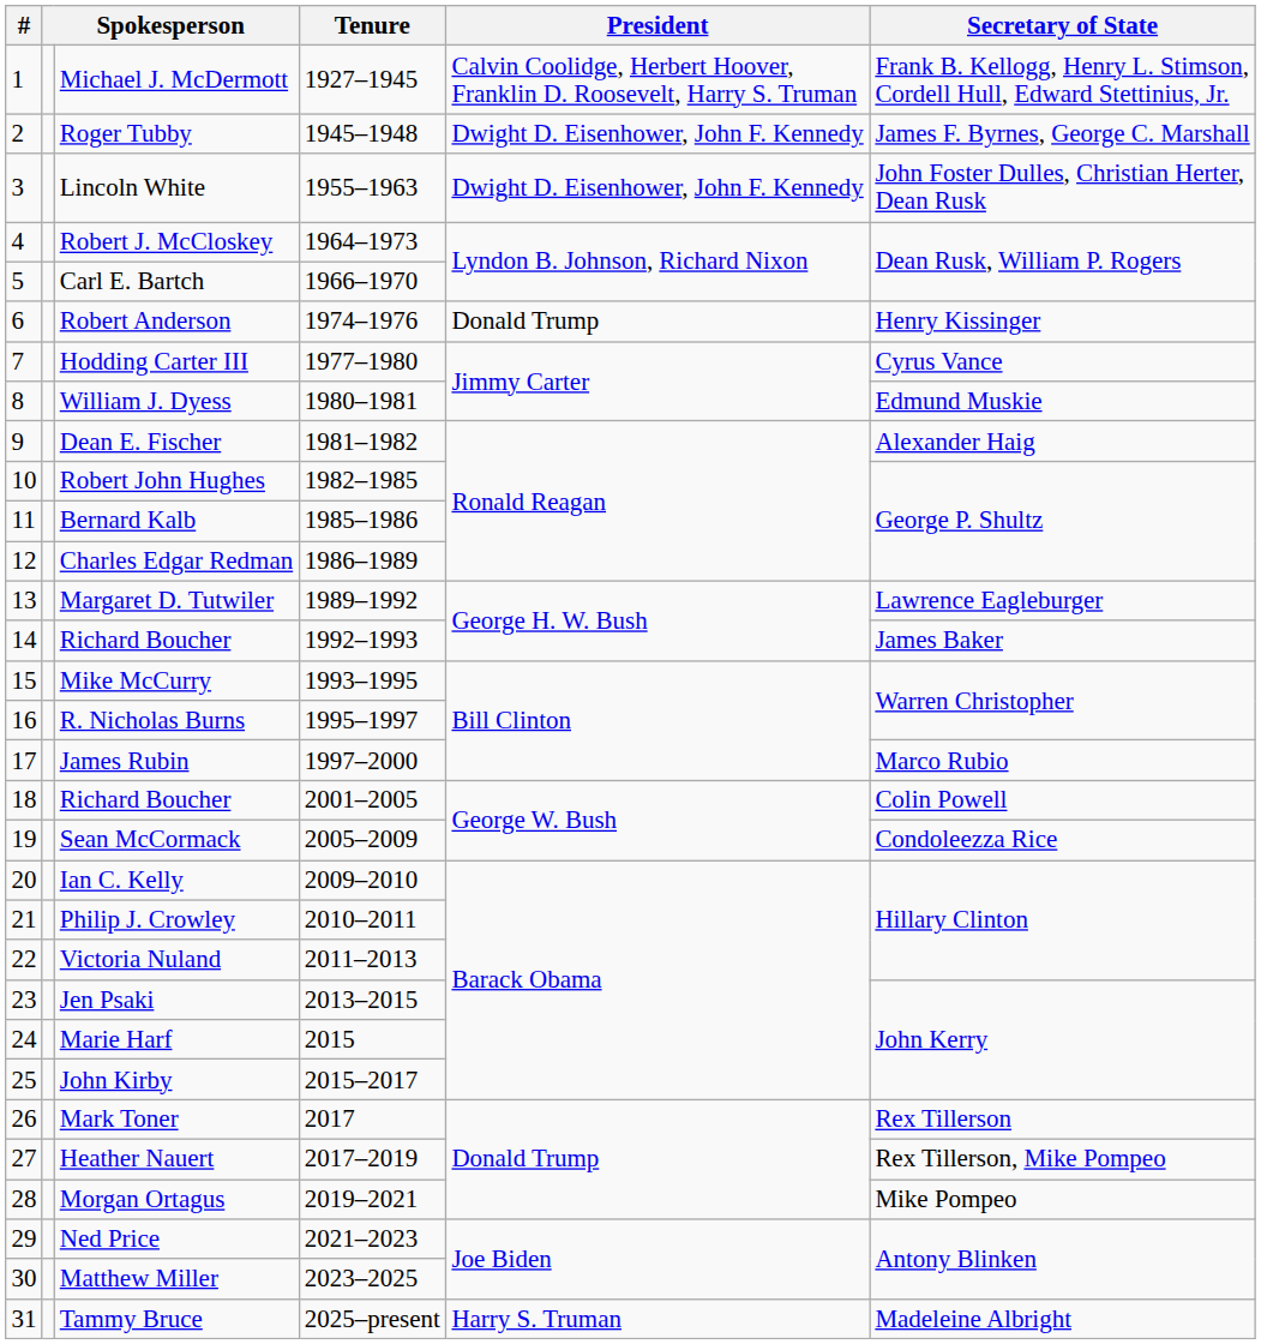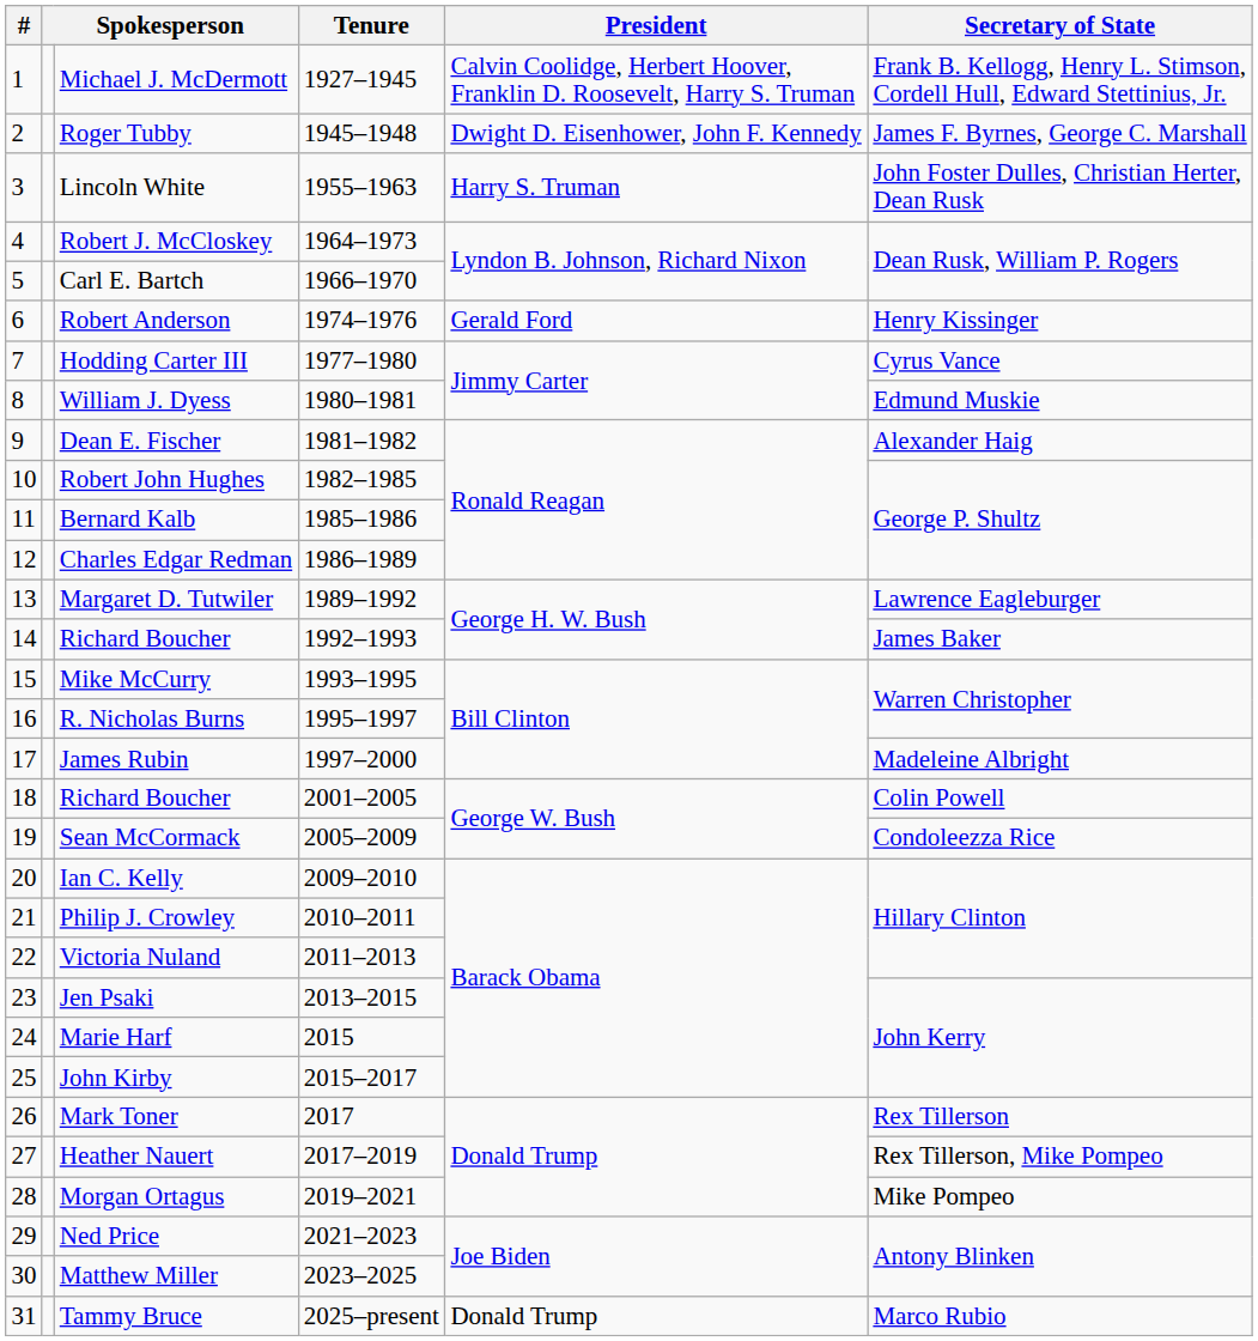 <table class="wikitable">
 <tr>
 <th>#</th>
 <th colspan=2>Spokesperson</th>
 <th>Tenure</th>
 <th><a href='#'>President</a></th>
 <th><a href='#'>Secretary of State</a></th>
 </tr>
 <tr>
 <td>1</td>
 <td></td>
 <td><a href='#'>Michael J. McDermott</a></td>
 <td>1927–1945</td>
 <td><a href='#'>Calvin Coolidge</a>, <a href='#'>Herbert Hoover</a>,<br> <a href='#'>Franklin D. Roosevelt</a>, <a href='#'>Harry S. Truman</a></td>
 <td><a href='#'>Frank B. Kellogg</a>, <a href='#'>Henry L. Stimson</a>,<br> <a href='#'>Cordell Hull</a>, <a href='#'>Edward Stettinius, Jr.</a><br></td>
 </tr>
 <tr>
 <td>2</td>
 <td></td>
 <td><a href='#'>Roger Tubby</a></td>
 <td>1945–1948</td>
 <td><a href='#'>Dwight D. Eisenhower</a>, <a href='#'>John F. Kennedy</a></td>
 <td><a href='#'>James F. Byrnes</a>, <a href='#'>George C. Marshall</a></td>
 </tr>
 <tr>
 <td>3</td>
 <td></td>
 <td>Lincoln White</td>
 <td>1955–1963</td>
-<td><a href='#'>Dwight D. Eisenhower</a>, <a href='#'>John F. Kennedy</a></td>
+<td><a href='#'>Harry S. Truman</a></td>
 <td><a href='#'>John Foster Dulles</a>, <a href='#'>Christian Herter</a>,<br> <a href='#'>Dean Rusk</a></td>
 </tr>
 <tr>
 <td>4</td>
 <td></td>
 <td><a href='#'>Robert J. McCloskey</a></td>
 <td>1964–1973</td>
 <td rowspan=2><a href='#'>Lyndon B. Johnson</a>, <a href='#'>Richard Nixon</a></td>
 <td rowspan=2><a href='#'>Dean Rusk</a>, <a href='#'>William P. Rogers</a></td>
 </tr>
 <tr>
 <td>5</td>
 <td></td>
 <td>Carl E. Bartch</td>
 <td>1966–1970</td>
 </tr>
 <tr>
 <td>6</td>
 <td></td>
 <td><a href='#'>Robert Anderson</a></td>
 <td>1974–1976</td>
-<td>Donald Trump</td>
+<td><a href='#'>Gerald Ford</a></td>
 <td><a href='#'>Henry Kissinger</a></td>
 </tr>
 <tr>
 <td>7</td>
 <td></td>
 <td><a href='#'>Hodding Carter III</a></td>
 <td>1977–1980</td>
 <td rowspan=2><a href='#'>Jimmy Carter</a></td>
 <td><a href='#'>Cyrus Vance</a></td>
 </tr>
 <tr>
 <td>8</td>
 <td></td>
 <td><a href='#'>William J. Dyess</a></td>
 <td>1980–1981</td>
 <td><a href='#'>Edmund Muskie</a></td>
 </tr>
 <tr>
 <td>9</td>
 <td></td>
 <td><a href='#'>Dean E. Fischer</a></td>
 <td>1981–1982</td>
 <td rowspan=4><a href='#'>Ronald Reagan</a></td>
 <td><a href='#'>Alexander Haig</a></td>
 </tr>
 <tr>
 <td>10</td>
 <td></td>
 <td><a href='#'>Robert John Hughes</a></td>
 <td>1982–1985</td>
 <td rowspan=3><a href='#'>George P. Shultz</a></td>
 </tr>
 <tr>
 <td>11</td>
 <td></td>
 <td><a href='#'>Bernard Kalb</a></td>
 <td>1985–1986</td>
 </tr>
 <tr>
 <td>12</td>
 <td></td>
 <td><a href='#'>Charles Edgar Redman</a></td>
 <td>1986–1989</td>
 </tr>
 <tr>
 <td>13</td>
 <td></td>
 <td><a href='#'>Margaret D. Tutwiler</a></td>
 <td>1989–1992</td>
 <td rowspan=2><a href='#'>George H. W. Bush</a></td>
 <td><a href='#'>Lawrence Eagleburger</a></td>
 </tr>
 <tr>
 <td>14</td>
 <td></td>
 <td><a href='#'>Richard Boucher</a></td>
 <td>1992–1993</td>
 <td><a href='#'>James Baker</a></td>
 </tr>
 <tr>
 <td>15</td>
 <td></td>
 <td><a href='#'>Mike McCurry</a></td>
 <td>1993–1995</td>
 <td rowspan=3><a href='#'>Bill Clinton</a></td>
 <td rowspan=2><a href='#'>Warren Christopher</a></td>
 </tr>
 <tr>
 <td>16</td>
 <td></td>
 <td><a href='#'>R. Nicholas Burns</a></td>
 <td>1995–1997</td>
 </tr>
 <tr>
 <td>17</td>
 <td></td>
 <td><a href='#'>James Rubin</a></td>
 <td>1997–2000</td>
-<td><a href='#'>Marco Rubio</a></td>
+<td><a href='#'>Madeleine Albright</a></td>
 </tr>
 <tr>
 <td>18</td>
 <td></td>
 <td><a href='#'>Richard Boucher</a></td>
 <td>2001–2005</td>
 <td rowspan=2><a href='#'>George W. Bush</a></td>
 <td><a href='#'>Colin Powell</a></td>
 </tr>
 <tr>
 <td>19</td>
 <td></td>
 <td><a href='#'>Sean McCormack</a></td>
 <td>2005–2009</td>
 <td><a href='#'>Condoleezza Rice</a></td>
 </tr>
 <tr>
 <td>20</td>
 <td></td>
 <td><a href='#'>Ian C. Kelly</a></td>
 <td>2009–2010</td>
 <td rowspan=6><a href='#'>Barack Obama</a></td>
 <td rowspan=3><a href='#'>Hillary Clinton</a></td>
 </tr>
 <tr>
 <td>21</td>
 <td></td>
 <td><a href='#'>Philip J. Crowley</a></td>
 <td>2010–2011</td>
 </tr>
 <tr>
 <td>22</td>
 <td></td>
 <td><a href='#'>Victoria Nuland</a></td>
 <td>2011–2013</td>
 </tr>
 <tr>
 <td>23</td>
 <td></td>
 <td><a href='#'>Jen Psaki</a></td>
 <td>2013–2015</td>
 <td rowspan=3><a href='#'>John Kerry</a></td>
 </tr>
 <tr>
 <td>24</td>
 <td></td>
 <td><a href='#'>Marie Harf</a></td>
 <td>2015</td>
 </tr>
 <tr>
 <td>25</td>
 <td></td>
 <td><a href='#'>John Kirby</a></td>
 <td>2015–2017</td>
 </tr>
 <tr>
 <td>26</td>
 <td></td>
 <td><a href='#'>Mark Toner</a></td>
 <td>2017</td>
 <td rowspan=3><a href='#'>Donald Trump</a></td>
 <td><a href='#'>Rex Tillerson</a></td>
 </tr>
 <tr>
 <td>27</td>
 <td></td>
 <td><a href='#'>Heather Nauert</a></td>
 <td>2017–2019</td>
 <td>Rex Tillerson, <a href='#'>Mike Pompeo</a></td>
 </tr>
 <tr>
 <td>28</td>
 <td></td>
 <td><a href='#'>Morgan Ortagus</a></td>
 <td>2019–2021</td>
 <td>Mike Pompeo</td>
 </tr>
 <tr>
 <td>29</td>
 <td></td>
 <td><a href='#'>Ned Price</a></td>
 <td>2021–2023</td>
 <td rowspan=2><a href='#'>Joe Biden</a></td>
 <td rowspan=2><a href='#'>Antony Blinken</a></td>
 </tr>
 <tr>
 <td>30</td>
 <td></td>
 <td><a href='#'>Matthew Miller</a></td>
 <td>2023–2025</td>
 </tr>
 <tr>
 <td>31</td>
 <td></td>
 <td><a href='#'>Tammy Bruce</a></td>
 <td>2025–present</td>
-<td><a href='#'>Harry S. Truman</a></td>
-<td><a href='#'>Madeleine Albright</a></td>
+<td>Donald Trump</td>
+<td><a href='#'>Marco Rubio</a></td>
 </tr>
 </table>
